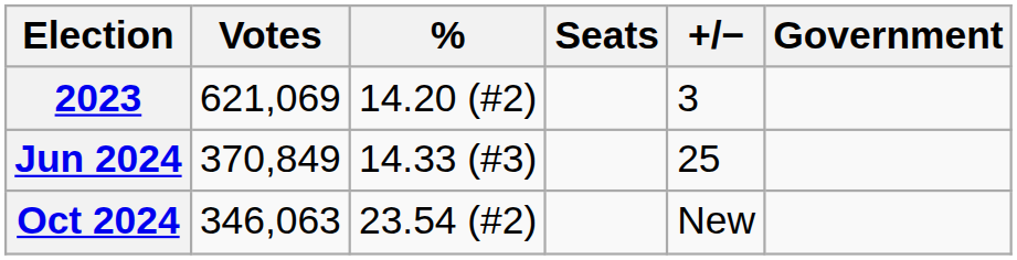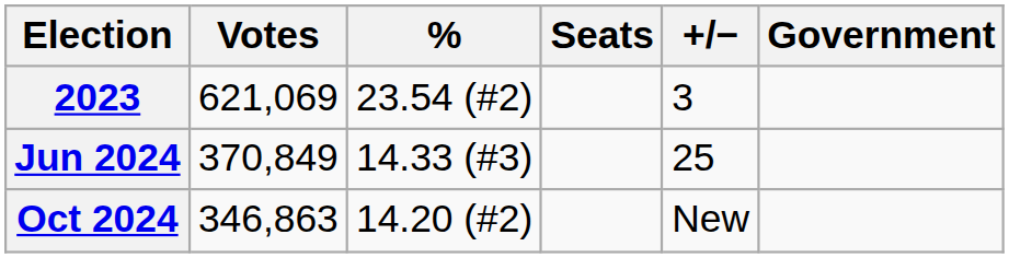 <table class="wikitable">
 <tr>
 <th>Election</th>
 <th>Votes</th>
 <th>%</th>
 <th>Seats</th>
 <th>+/−</th>
 <th>Government</th>
 </tr>
 <tr>
 <th><a href='#'>2023</a></th>
 <td>621,069</td>
-<td>14.20 (#2)</td>
+<td>23.54 (#2)</td>
 <td></td>
 <td> 3</td>
 <td></td>
 </tr>
 <tr>
 <th><a href='#'>Jun 2024</a></th>
 <td>370,849</td>
 <td>14.33 (#3)</td>
 <td></td>
 <td> 25</td>
 <td></td>
 </tr>
 <tr>
 <th><a href='#'>Oct 2024</a></th>
-<td>346,063</td>
-<td>23.54 (#2)</td>
+<td>346,863</td>
+<td>14.20 (#2)</td>
 <td></td>
 <td>New</td>
 <td></td>
 </tr>
 </table>
